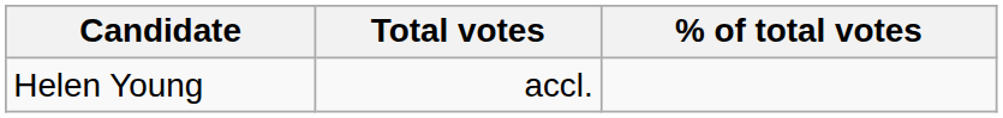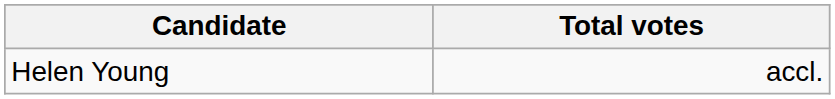 <table style="width:475px;" class="wikitable">
 <tr bgcolor="#EEEEEE">
 <th align="left">Candidate</th>
 <th align="right">Total votes</th>
-<th align="right">% of total votes</th>
 </tr>
 <tr>
 <td align="left">Helen Young</td>
 <td align="right">accl.</td>
-<td align="right"></td>
 </tr>
 </table>
